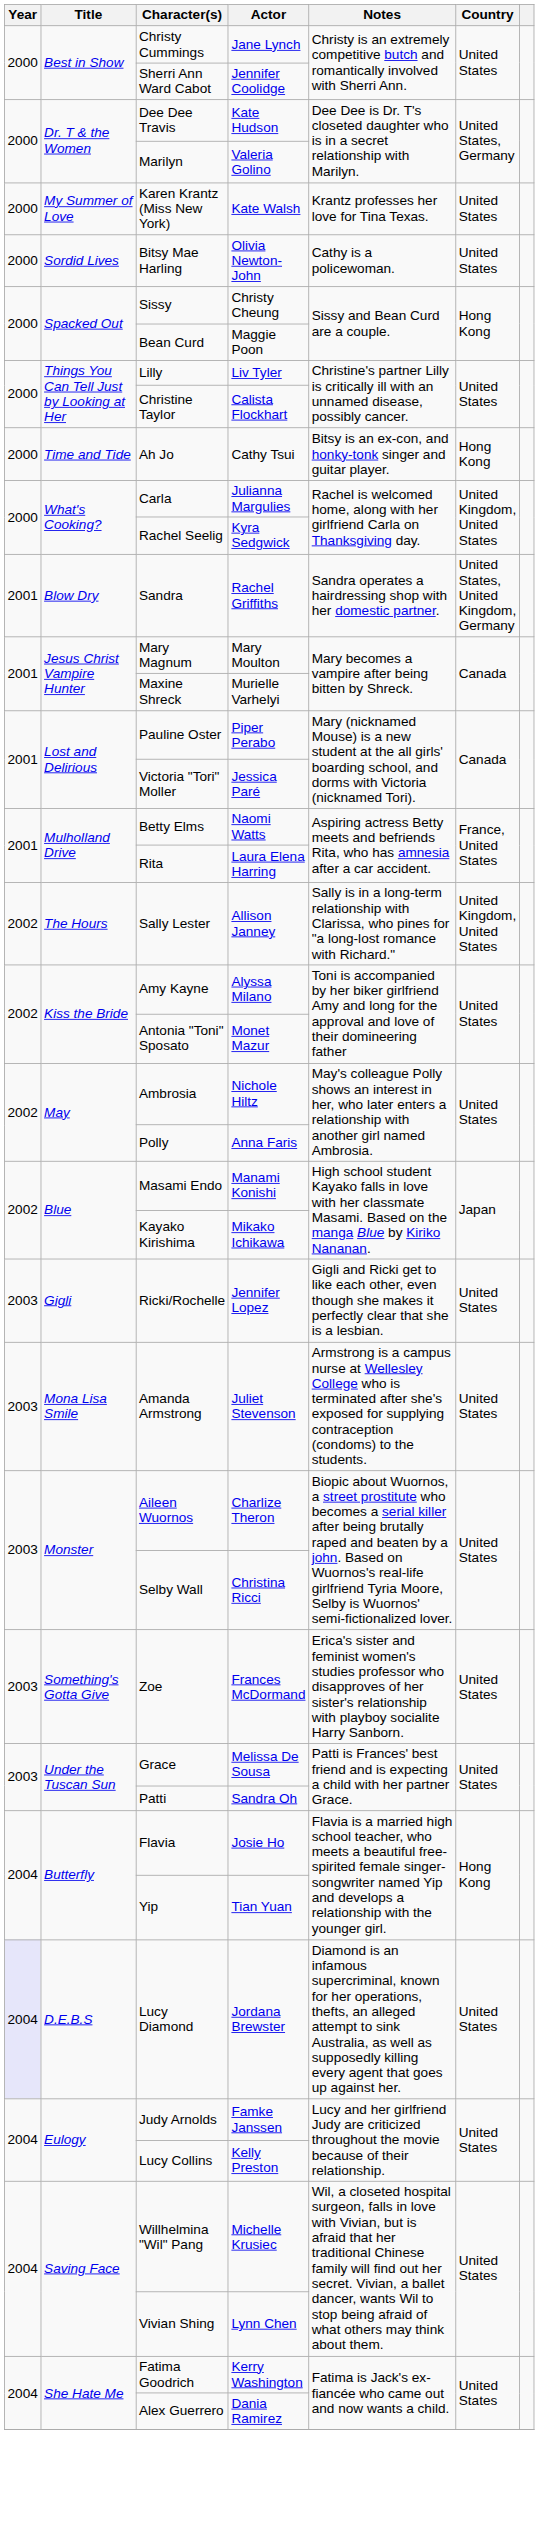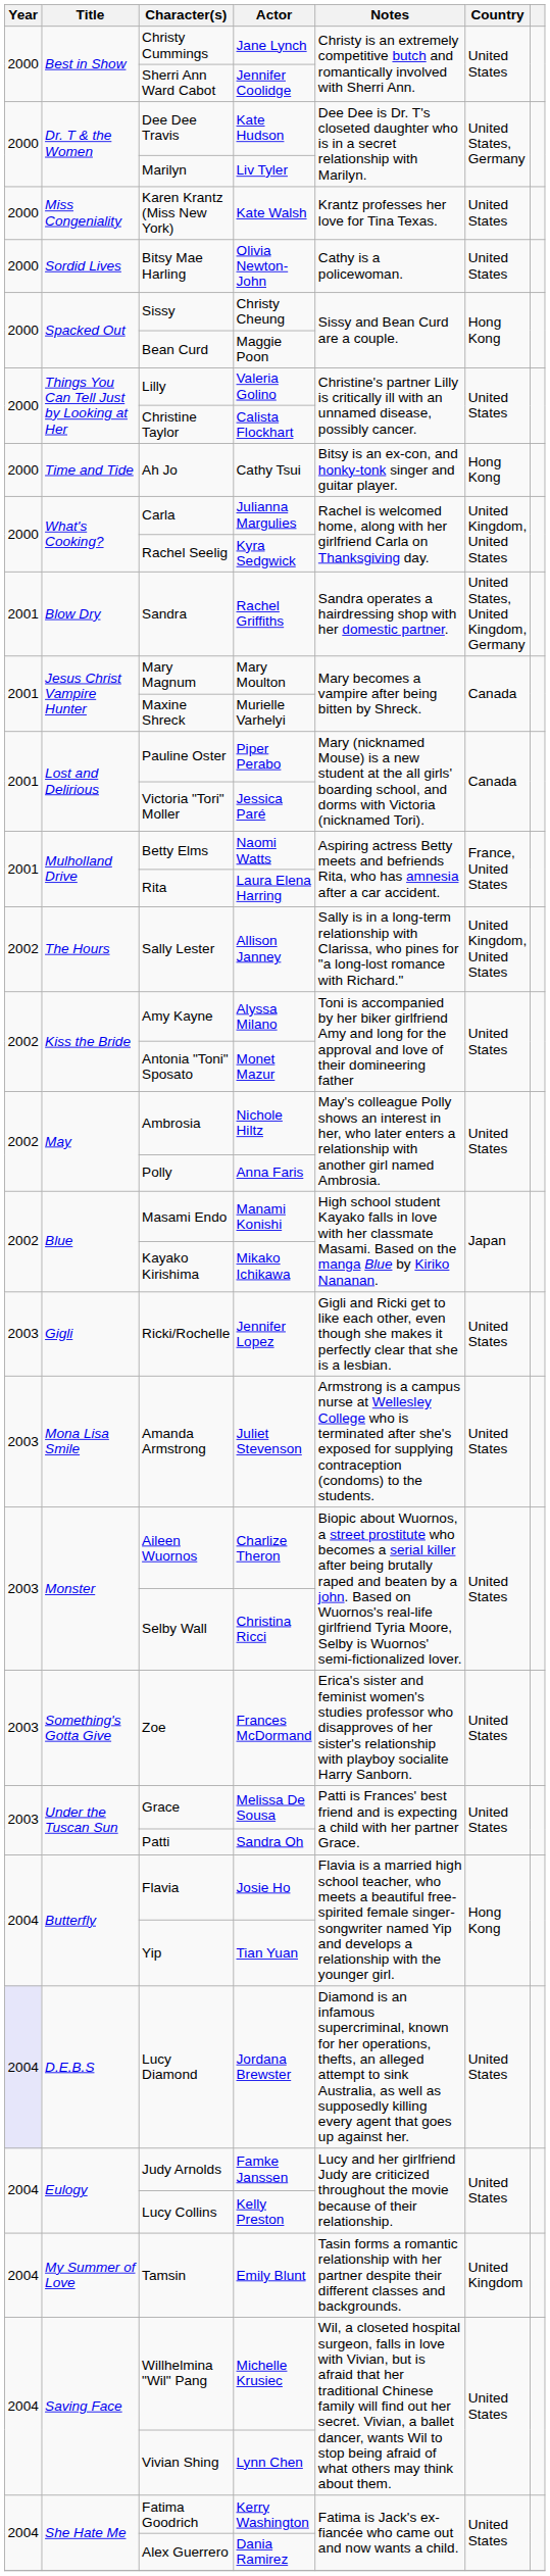 <table class="wikitable sortable" style="width: 100%">
 <tr>
 <th style="width:4%;">Year</th>
 <th style="width:20%;">Title</th>
 <th style="width:13%;">Character(s)</th>
 <th style="width:13%;">Actor</th>
 <th style="width:36%;">Notes</th>
 <th style="width:9%;">Country</th>
 <th style="width:4%;" class="unsortable"></th>
 </tr>
 <tr>
 <td rowspan="2">2000</td>
 <td rowspan="2"><em><a href='#'>Best in Show</a></em></td>
 <td>Christy Cummings</td>
 <td><a href='#'>Jane Lynch</a></td>
 <td rowspan="2">Christy is an extremely competitive <a href='#'>butch</a> and  romantically involved with Sherri Ann.</td>
 <td rowspan="2">United States</td>
 <td rowspan="2"></td>
 </tr>
 <tr>
 <td>Sherri Ann Ward Cabot</td>
 <td><a href='#'>Jennifer Coolidge</a></td>
 </tr>
 <tr>
 <td rowspan="2">2000</td>
 <td rowspan="2"><em><a href='#'>Dr. T & the Women</a></em></td>
 <td>Dee Dee Travis</td>
 <td><a href='#'>Kate Hudson</a></td>
 <td rowspan="2">Dee Dee is Dr. T's closeted daughter who is in a secret relationship with Marilyn.</td>
 <td rowspan="2">United States, Germany</td>
 <td rowspan="2"></td>
 </tr>
 <tr>
 <td>Marilyn</td>
-<td><a href='#'>Valeria Golino</a></td>
+<td><a href='#'>Liv Tyler</a></td>
 </tr>
 <tr>
 <td>2000</td>
-<td><em><a href='#'>My Summer of Love</a></em></td>
+<td><em><a href='#'>Miss Congeniality</a></em></td>
 <td>Karen Krantz (Miss New York)</td>
 <td><a href='#'>Kate Walsh</a></td>
 <td>Krantz professes her love for Tina Texas.</td>
 <td>United States</td>
 <td></td>
 </tr>
 <tr>
 <td>2000</td>
 <td><em><a href='#'>Sordid Lives</a></em></td>
 <td>Bitsy Mae Harling</td>
 <td><a href='#'>Olivia Newton-John</a></td>
 <td>Cathy is a policewoman.</td>
 <td>United States</td>
 <td></td>
 </tr>
 <tr>
 <td rowspan="2">2000</td>
 <td rowspan="2"><em><a href='#'>Spacked Out</a></em></td>
 <td>Sissy</td>
 <td>Christy Cheung</td>
 <td rowspan="2">Sissy and Bean Curd are a couple.</td>
 <td rowspan="2">Hong Kong</td>
 <td rowspan="2"></td>
 </tr>
 <tr>
 <td>Bean Curd</td>
 <td>Maggie Poon</td>
 </tr>
 <tr>
 <td rowspan='2'>2000</td>
 <td rowspan='2'><em><a href='#'>Things You Can Tell Just by Looking at Her</a></em></td>
 <td>Lilly</td>
-<td><a href='#'>Liv Tyler</a></td>
+<td><a href='#'>Valeria Golino</a></td>
 <td rowspan='2'>Christine's partner Lilly is critically ill with an unnamed disease, possibly cancer.</td>
 <td rowspan='2'>United States</td>
 <td rowspan='2'></td>
 </tr>
 <tr>
 <td>Christine Taylor</td>
 <td><a href='#'>Calista Flockhart</a></td>
 </tr>
 <tr>
 <td>2000</td>
 <td><em><a href='#'>Time and Tide</a></em></td>
 <td>Ah Jo</td>
 <td>Cathy Tsui</td>
 <td>Bitsy is an ex-con, and <a href='#'>honky-tonk</a> singer and guitar player.</td>
 <td>Hong Kong</td>
 <td></td>
 </tr>
 <tr>
 <td rowspan='2'>2000</td>
 <td rowspan='2'><em><a href='#'>What's Cooking?</a></em></td>
 <td>Carla</td>
 <td><a href='#'>Julianna Margulies</a></td>
 <td rowspan='2'>Rachel is welcomed home, along with her girlfriend Carla on <a href='#'>Thanksgiving</a> day.</td>
 <td rowspan='2'>United Kingdom, United States</td>
 <td rowspan='2'></td>
 </tr>
 <tr>
 <td>Rachel Seelig</td>
 <td><a href='#'>Kyra Sedgwick</a></td>
 </tr>
 <tr>
 <td>2001</td>
 <td><em><a href='#'>Blow Dry</a></em></td>
 <td>Sandra</td>
 <td><a href='#'>Rachel Griffiths</a></td>
 <td>Sandra operates a hairdressing shop with her <a href='#'>domestic partner</a>.</td>
 <td>United States, United Kingdom, Germany</td>
 <td></td>
 </tr>
 <tr>
 <td rowspan="2">2001</td>
 <td rowspan="2"><em><a href='#'>Jesus Christ Vampire Hunter</a></em></td>
 <td>Mary Magnum</td>
 <td>Mary Moulton</td>
 <td rowspan="2">Mary becomes a vampire after being bitten by Shreck.</td>
 <td rowspan="2">Canada</td>
 <td rowspan="2"></td>
 </tr>
 <tr>
 <td>Maxine Shreck</td>
 <td>Murielle Varhelyi</td>
 </tr>
 <tr>
 <td rowspan="2">2001</td>
 <td rowspan="2"><em><a href='#'>Lost and Delirious</a></em></td>
 <td>Pauline Oster</td>
 <td><a href='#'>Piper Perabo</a></td>
 <td rowspan="2">Mary (nicknamed Mouse) is a new student at the all girls' boarding school, and dorms with Victoria (nicknamed Tori).</td>
 <td rowspan="2">Canada</td>
 <td rowspan="2"></td>
 </tr>
 <tr>
 <td>Victoria "Tori" Moller</td>
 <td><a href='#'>Jessica Paré</a></td>
 </tr>
 <tr>
 <td rowspan="2">2001</td>
 <td rowspan="2"><em><a href='#'>Mulholland Drive</a></em></td>
 <td>Betty Elms</td>
 <td><a href='#'>Naomi Watts</a></td>
 <td rowspan="2">Aspiring actress Betty meets and befriends Rita, who has  <a href='#'>amnesia</a> after a car accident.</td>
 <td rowspan="2">France, United States</td>
 <td rowspan="2"></td>
 </tr>
 <tr>
 <td>Rita</td>
 <td><a href='#'>Laura Elena Harring</a></td>
 </tr>
 <tr>
 <td>2002</td>
 <td><em><a href='#'>The Hours</a></em></td>
 <td>Sally Lester</td>
 <td><a href='#'>Allison Janney</a></td>
 <td>Sally is in a long-term relationship with Clarissa, who pines for "a long-lost romance with Richard."</td>
 <td>United Kingdom, United States</td>
 <td></td>
 </tr>
 <tr>
 <td rowspan="2">2002</td>
 <td rowspan="2"><em><a href='#'>Kiss the Bride</a></em></td>
 <td>Amy Kayne</td>
 <td><a href='#'>Alyssa Milano</a></td>
 <td rowspan="2">Toni is accompanied by her biker girlfriend Amy and long for the approval and love of their domineering father</td>
 <td rowspan="2">United States</td>
 <td rowspan="2"></td>
 </tr>
 <tr>
 <td>Antonia "Toni" Sposato</td>
 <td><a href='#'>Monet Mazur</a></td>
 </tr>
 <tr>
 <td rowspan="2">2002</td>
 <td rowspan="2"><em><a href='#'>May</a></em></td>
 <td>Ambrosia</td>
 <td><a href='#'>Nichole Hiltz</a></td>
 <td rowspan="2">May's colleague Polly shows an interest in her, who later enters a relationship with another girl named Ambrosia.</td>
 <td rowspan="2">United States</td>
 <td rowspan="2"></td>
 </tr>
 <tr>
 <td>Polly</td>
 <td><a href='#'>Anna Faris</a></td>
 </tr>
 <tr>
 <td rowspan="2">2002</td>
 <td rowspan="2"><em><a href='#'>Blue</a></em></td>
 <td>Masami Endo</td>
 <td><a href='#'>Manami Konishi</a></td>
 <td rowspan="2">High school student Kayako falls in love with her classmate Masami.  Based on the <a href='#'>manga</a> <em><a href='#'>Blue</a></em> by <a href='#'>Kiriko Nananan</a>.</td>
 <td rowspan="2">Japan</td>
 <td rowspan="2"></td>
 </tr>
 <tr>
 <td>Kayako Kirishima</td>
 <td><a href='#'>Mikako Ichikawa</a></td>
 </tr>
 <tr>
 <td>2003</td>
 <td><em><a href='#'>Gigli</a></em></td>
 <td>Ricki/Rochelle</td>
 <td><a href='#'>Jennifer Lopez</a></td>
 <td>Gigli and Ricki get to like each other, even though she makes it perfectly clear that she is a lesbian.</td>
 <td>United States</td>
 <td></td>
 </tr>
 <tr>
 <td>2003</td>
 <td><em><a href='#'>Mona Lisa Smile</a></em></td>
 <td>Amanda Armstrong</td>
 <td><a href='#'>Juliet Stevenson</a></td>
 <td>Armstrong is a campus nurse at <a href='#'>Wellesley College</a> who is terminated after she's exposed for supplying contraception (condoms) to the students.</td>
 <td>United States</td>
 <td></td>
 </tr>
 <tr>
 <td rowspan="2">2003</td>
 <td rowspan="2"><em><a href='#'>Monster</a></em></td>
 <td><a href='#'>Aileen Wuornos</a></td>
 <td><a href='#'>Charlize Theron</a></td>
 <td rowspan="2">Biopic about Wuornos, a <a href='#'>street prostitute</a> who becomes a <a href='#'>serial killer</a> after being brutally raped and beaten by a <a href='#'>john</a>.  Based on Wuornos's real-life girlfriend Tyria Moore, Selby is Wuornos' semi-fictionalized lover.</td>
 <td rowspan="2">United States</td>
 <td rowspan="2"></td>
 </tr>
 <tr>
 <td>Selby Wall</td>
 <td><a href='#'>Christina Ricci</a></td>
 </tr>
 <tr>
 <td>2003</td>
 <td><em><a href='#'>Something's Gotta Give</a></em></td>
 <td>Zoe</td>
 <td><a href='#'>Frances McDormand</a></td>
 <td>Erica's sister and feminist women's studies professor who disapproves of her sister's relationship with playboy socialite Harry Sanborn.</td>
 <td>United States</td>
 <td></td>
 </tr>
 <tr>
 <td rowspan="2">2003</td>
 <td rowspan="2"><em><a href='#'>Under the Tuscan Sun</a></em></td>
 <td>Grace</td>
 <td><a href='#'>Melissa De Sousa</a></td>
 <td rowspan="2">Patti is Frances' best friend and is expecting a child with her partner Grace.</td>
 <td rowspan="2">United States</td>
 <td rowspan="2"></td>
 </tr>
 <tr>
 <td>Patti</td>
 <td><a href='#'>Sandra Oh</a></td>
 </tr>
 <tr>
 <td rowspan="2">2004</td>
 <td rowspan="2"><em><a href='#'>Butterfly</a></em></td>
 <td>Flavia</td>
 <td><a href='#'>Josie Ho</a></td>
 <td rowspan="2">Flavia is a married high school teacher, who meets a beautiful free-spirited female singer-songwriter named Yip and develops a relationship with the younger girl.</td>
 <td rowspan="2">Hong Kong</td>
 <td rowspan="2"></td>
 </tr>
 <tr>
 <td>Yip</td>
 <td><a href='#'>Tian Yuan</a></td>
 </tr>
 <tr>
 <td style="background: lavender;">2004</td>
 <td><em><a href='#'>D.E.B.S</a></em></td>
 <td>Lucy Diamond</td>
 <td><a href='#'>Jordana Brewster</a></td>
 <td>Diamond is an infamous supercriminal, known for her operations, thefts, an alleged attempt to sink Australia, as well as supposedly killing every agent that goes up against her.</td>
 <td>United States</td>
 <td></td>
 </tr>
 <tr>
 <td rowspan="2">2004</td>
 <td rowspan="2"><em><a href='#'>Eulogy</a></em></td>
 <td>Judy Arnolds</td>
 <td><a href='#'>Famke Janssen</a></td>
 <td rowspan="2">Lucy and her girlfriend Judy are criticized throughout the movie because of their relationship.</td>
 <td rowspan="2">United States</td>
 <td rowspan="2"></td>
 </tr>
 <tr>
 <td>Lucy Collins</td>
 <td><a href='#'>Kelly Preston</a></td>
 </tr>
 <tr>
+<td>2004</td>
+<td><em><a href='#'>My Summer of Love</a></em></td>
+<td>Tamsin</td>
+<td><a href='#'>Emily Blunt</a></td>
+<td>Tasin forms a romantic relationship with her partner despite their different classes and backgrounds.</td>
+<td>United Kingdom</td>
+<td></td>
+</tr>
+<tr>
 <td rowspan="2">2004</td>
 <td rowspan="2"><em><a href='#'>Saving Face</a></em></td>
 <td>Willhelmina "Wil" Pang</td>
 <td><a href='#'>Michelle Krusiec</a></td>
 <td rowspan="2">Wil, a closeted hospital surgeon, falls in love with Vivian, but is afraid that her traditional Chinese family will find out her secret.  Vivian, a ballet dancer, wants Wil to stop being afraid of what others may think about them.</td>
 <td rowspan="2">United States</td>
 <td rowspan="2"></td>
 </tr>
 <tr>
 <td>Vivian Shing</td>
 <td><a href='#'>Lynn Chen</a></td>
 </tr>
 <tr>
 <td rowspan="2">2004</td>
 <td rowspan="2"><em><a href='#'>She Hate Me</a></em></td>
 <td>Fatima Goodrich</td>
 <td><a href='#'>Kerry Washington</a></td>
 <td rowspan="2">Fatima is Jack's ex-fiancée who came out and now wants a child.</td>
 <td rowspan="2">United States</td>
 <td rowspan="2"></td>
 </tr>
 <tr>
 <td>Alex Guerrero</td>
 <td><a href='#'>Dania Ramirez</a></td>
 </tr>
 <tr>
 </tr>
 </table>
